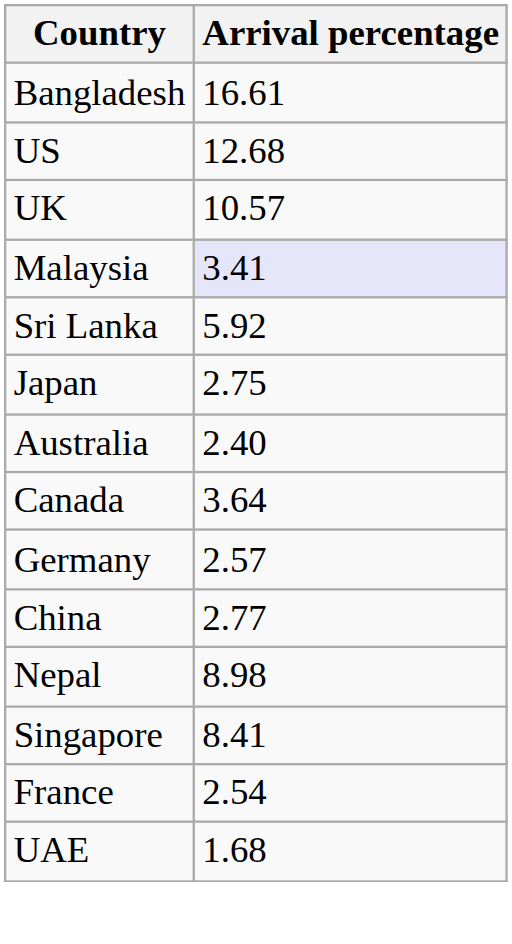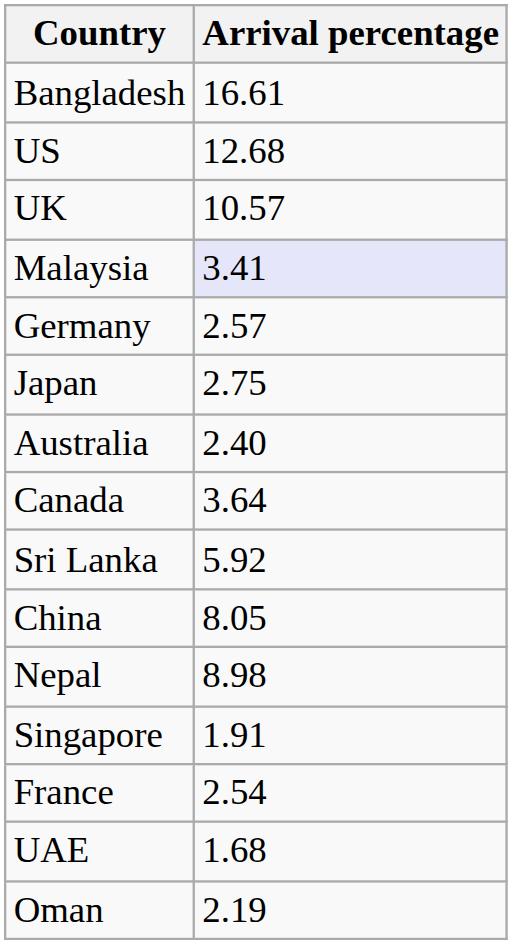 <table class="wikitable sortable">
 <tr>
 <th>Country</th>
 <th>Arrival percentage</th>
 </tr>
 <tr>
 <td>Bangladesh</td>
 <td>16.61</td>
 </tr>
 <tr>
 <td>US</td>
 <td>12.68</td>
 </tr>
 <tr>
 <td>UK</td>
 <td>10.57</td>
 </tr>
 <tr>
 <td>Malaysia</td>
 <td style="background: lavender;">3.41</td>
 </tr>
 <tr>
-<td>Sri Lanka</td>
-<td>5.92</td>
+<td>Germany</td>
+<td>2.57</td>
 </tr>
 <tr>
 <td>Japan</td>
 <td>2.75</td>
 </tr>
 <tr>
 <td>Australia</td>
 <td>2.40</td>
 </tr>
 <tr>
 <td>Canada</td>
 <td>3.64</td>
 </tr>
 <tr>
-<td>Germany</td>
-<td>2.57</td>
+<td>Sri Lanka</td>
+<td>5.92</td>
 </tr>
 <tr>
 <td>China</td>
-<td>2.77</td>
+<td>8.05</td>
 </tr>
 <tr>
 <td>Nepal</td>
 <td>8.98</td>
 </tr>
 <tr>
 <td>Singapore</td>
-<td>8.41</td>
+<td>1.91</td>
 </tr>
 <tr>
 <td>France</td>
 <td>2.54</td>
 </tr>
 <tr>
 <td>UAE</td>
 <td>1.68</td>
 </tr>
+<tr>
+<td>Oman</td>
+<td>2.19</td>
+</tr>
 </table>
